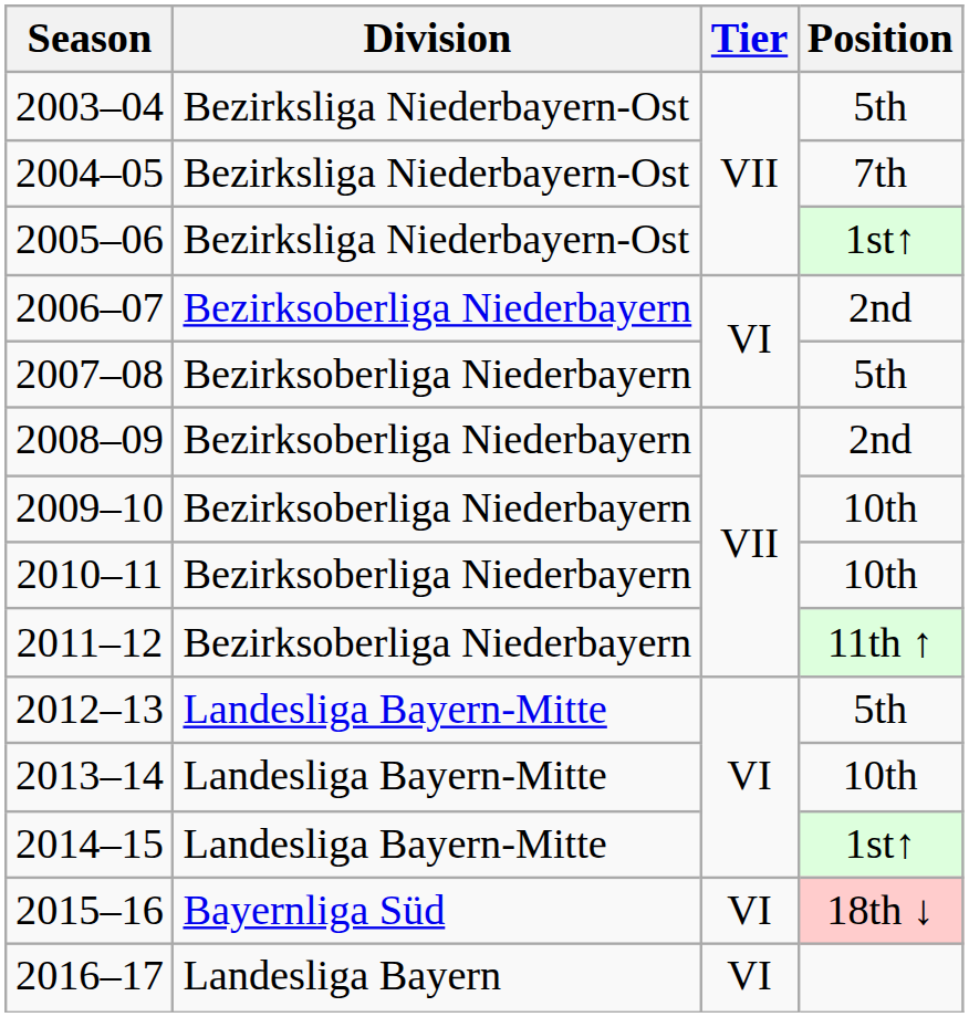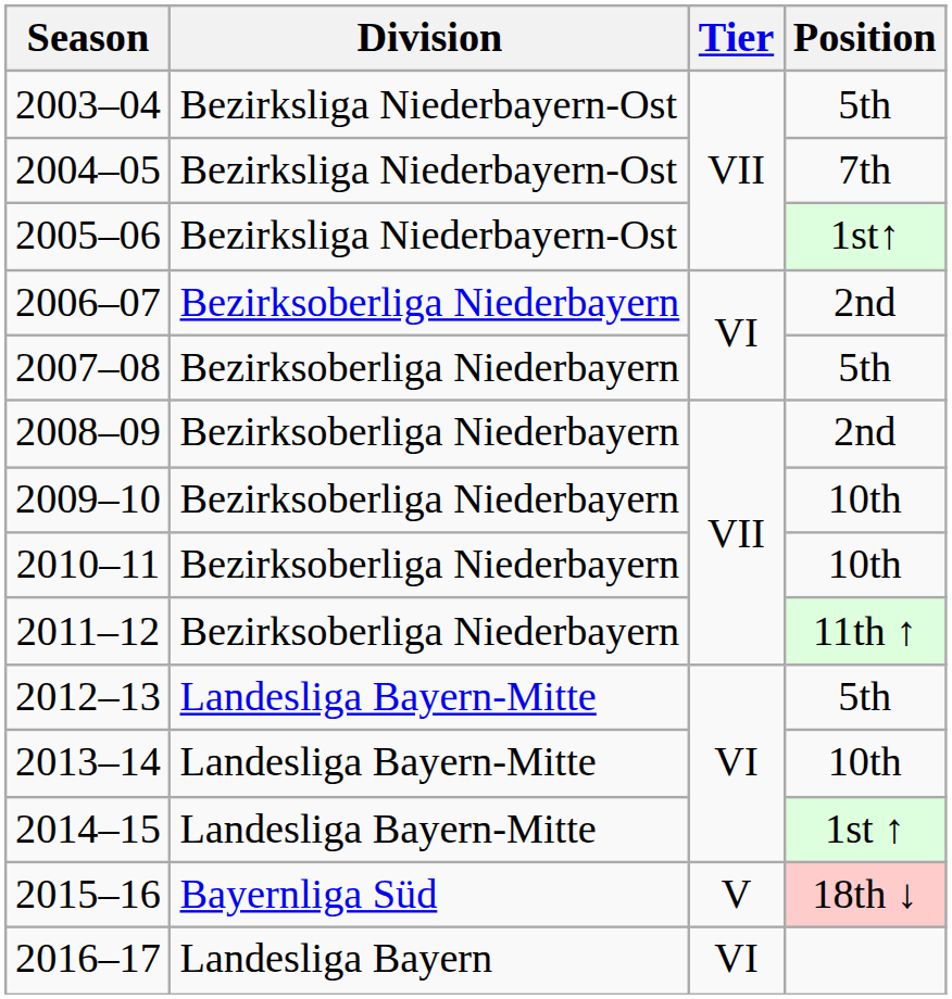 <table class="wikitable">
 <tr>
 <th>Season</th>
 <th>Division</th>
 <th><a href='#'>Tier</a></th>
 <th>Position</th>
 </tr>
 <tr align="center">
 <td>2003–04</td>
 <td align="left">Bezirksliga Niederbayern-Ost</td>
 <td rowspan=3>VII</td>
 <td>5th</td>
 </tr>
 <tr align="center">
 <td>2004–05</td>
 <td align="left">Bezirksliga Niederbayern-Ost</td>
 <td>7th</td>
 </tr>
 <tr align="center">
 <td>2005–06</td>
 <td align="left">Bezirksliga Niederbayern-Ost</td>
 <td style="background:#ddffdd">1st↑</td>
 </tr>
 <tr align="center">
 <td>2006–07</td>
 <td align="left"><a href='#'>Bezirksoberliga Niederbayern</a></td>
 <td rowspan=2>VI</td>
 <td>2nd</td>
 </tr>
 <tr align="center">
 <td>2007–08</td>
 <td align="left">Bezirksoberliga Niederbayern</td>
 <td>5th</td>
 </tr>
 <tr align="center">
 <td>2008–09</td>
 <td align="left">Bezirksoberliga Niederbayern</td>
 <td rowspan=4>VII</td>
 <td>2nd</td>
 </tr>
 <tr align="center">
 <td>2009–10</td>
 <td align="left">Bezirksoberliga Niederbayern</td>
 <td>10th</td>
 </tr>
 <tr align="center">
 <td>2010–11</td>
 <td align="left">Bezirksoberliga Niederbayern</td>
 <td>10th</td>
 </tr>
 <tr align="center">
 <td>2011–12</td>
 <td align="left">Bezirksoberliga Niederbayern</td>
 <td style="background:#ddffdd">11th ↑</td>
 </tr>
 <tr align="center">
 <td>2012–13</td>
 <td align="left"><a href='#'>Landesliga Bayern-Mitte</a></td>
 <td rowspan=3>VI</td>
 <td>5th</td>
 </tr>
 <tr align="center">
 <td>2013–14</td>
 <td align="left">Landesliga Bayern-Mitte</td>
 <td>10th</td>
 </tr>
 <tr align="center">
 <td>2014–15</td>
 <td align="left">Landesliga Bayern-Mitte</td>
-<td style="background:#ddffdd">1st↑</td>
+<td style="background:#ddffdd">1st ↑</td>
 </tr>
 <tr align="center">
 <td>2015–16</td>
 <td align="left"><a href='#'>Bayernliga Süd</a></td>
-<td>VI</td>
+<td>V</td>
 <td style="background:#ffcccc">18th ↓</td>
 </tr>
 <tr align="center">
 <td>2016–17</td>
 <td align="left">Landesliga Bayern</td>
 <td>VI</td>
 <td></td>
 </tr>
 </table>
